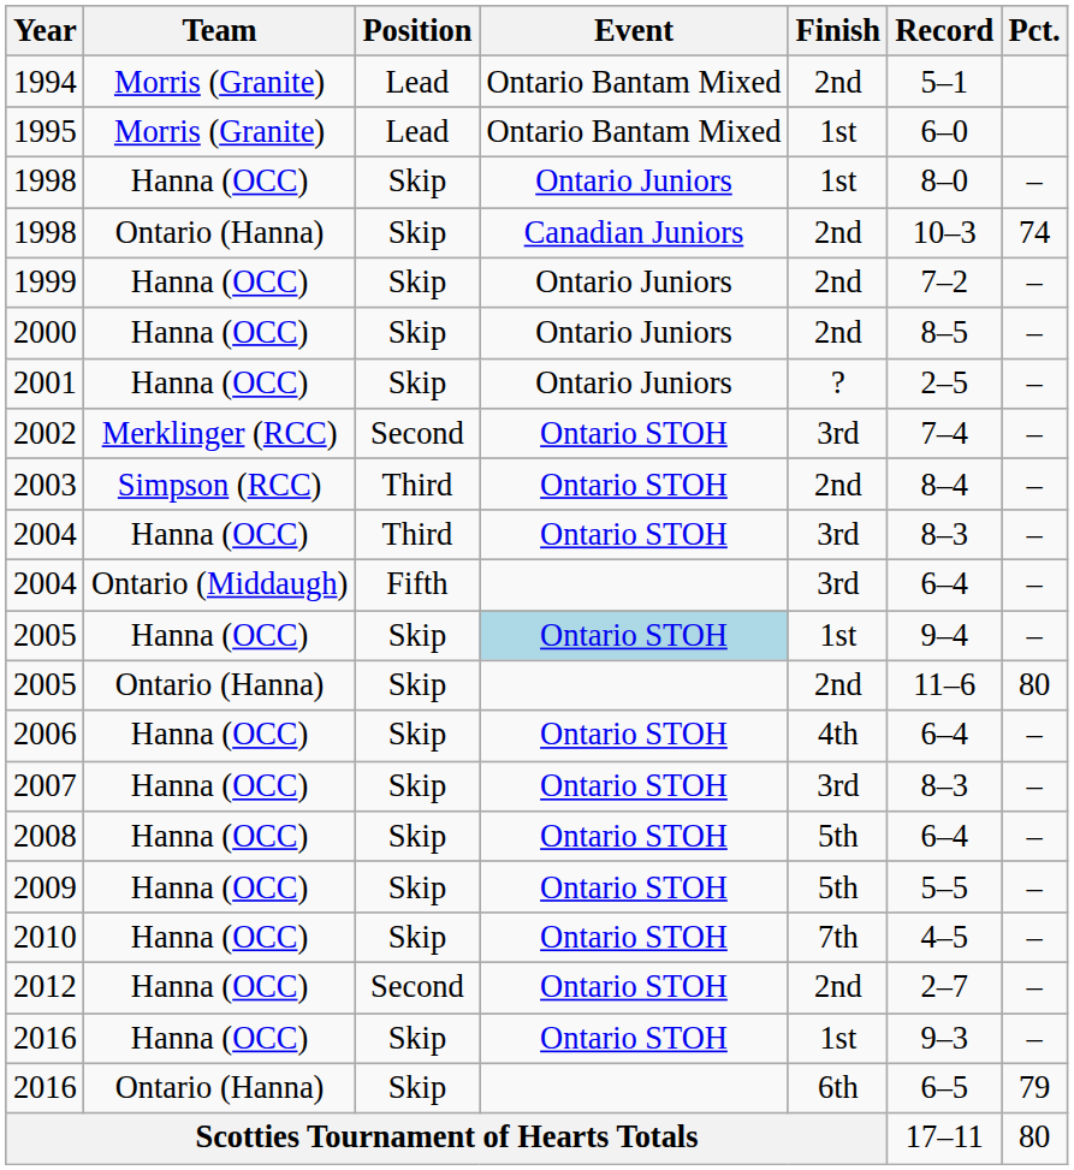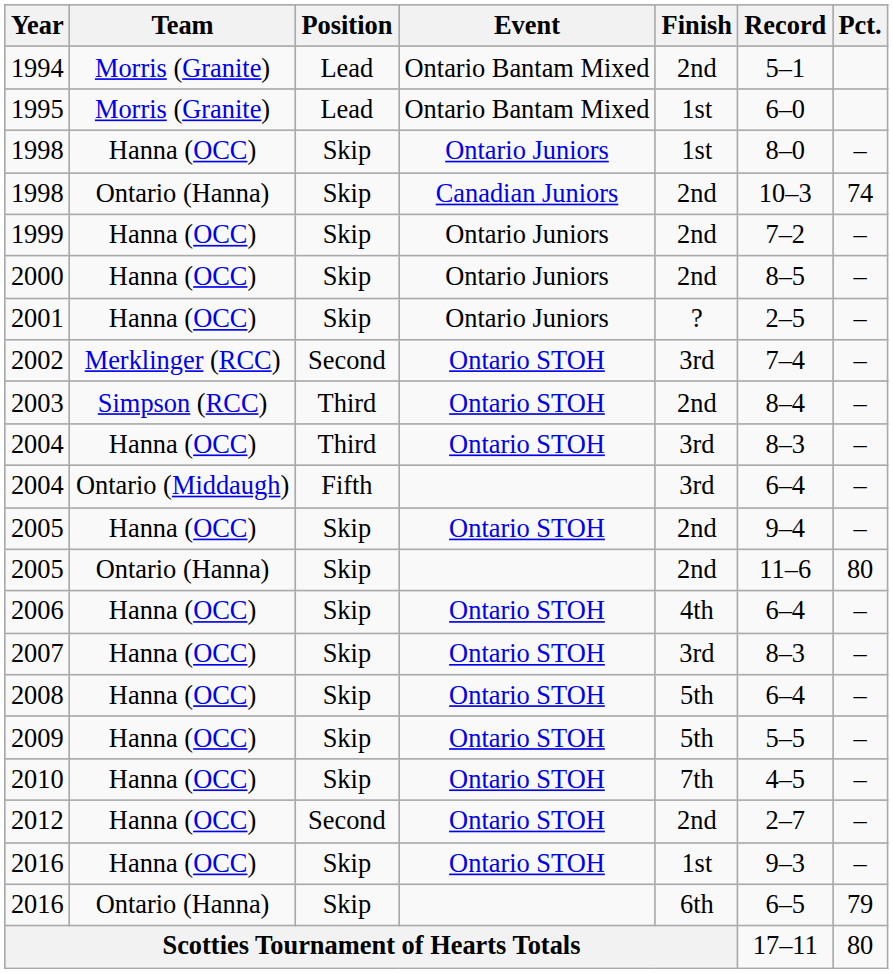 <table class="wikitable" style="text-align: center;">
 <tr>
 <th scope="col">Year</th>
 <th scope="col">Team</th>
 <th scope="col">Position</th>
 <th scope="col">Event</th>
 <th scope="col">Finish</th>
 <th scope="col">Record</th>
 <th scope="col">Pct.</th>
 </tr>
 <tr>
 <td>1994</td>
 <td><a href='#'>Morris</a> (<a href='#'>Granite</a>)</td>
 <td>Lead</td>
 <td>Ontario Bantam Mixed</td>
 <td>2nd</td>
 <td>5–1</td>
 <td></td>
 </tr>
 <tr>
 <td>1995</td>
 <td><a href='#'>Morris</a> (<a href='#'>Granite</a>)</td>
 <td>Lead</td>
 <td>Ontario Bantam Mixed</td>
 <td>1st</td>
 <td>6–0</td>
 <td></td>
 </tr>
 <tr>
 <td>1998</td>
 <td>Hanna (<a href='#'>OCC</a>)</td>
 <td>Skip</td>
 <td><a href='#'>Ontario Juniors</a></td>
 <td>1st</td>
 <td>8–0</td>
 <td>–</td>
 </tr>
 <tr>
 <td>1998</td>
 <td>Ontario (Hanna)</td>
 <td>Skip</td>
 <td><a href='#'>Canadian Juniors</a></td>
 <td>2nd</td>
 <td>10–3</td>
 <td>74</td>
 </tr>
 <tr>
 <td>1999</td>
 <td>Hanna (<a href='#'>OCC</a>)</td>
 <td>Skip</td>
 <td>Ontario Juniors</td>
 <td>2nd</td>
 <td>7–2</td>
 <td>–</td>
 </tr>
 <tr>
 <td>2000</td>
 <td>Hanna (<a href='#'>OCC</a>)</td>
 <td>Skip</td>
 <td>Ontario Juniors</td>
 <td>2nd</td>
 <td>8–5</td>
 <td>–</td>
 </tr>
 <tr>
 <td>2001</td>
 <td>Hanna (<a href='#'>OCC</a>)</td>
 <td>Skip</td>
 <td>Ontario Juniors</td>
 <td>?</td>
 <td>2–5</td>
 <td>–</td>
 </tr>
 <tr>
 <td>2002</td>
 <td><a href='#'>Merklinger</a> (<a href='#'>RCC</a>)</td>
 <td>Second</td>
 <td><a href='#'>Ontario STOH</a></td>
 <td>3rd</td>
 <td>7–4</td>
 <td>–</td>
 </tr>
 <tr>
 <td>2003</td>
 <td><a href='#'>Simpson</a> (<a href='#'>RCC</a>)</td>
 <td>Third</td>
 <td><a href='#'>Ontario STOH</a></td>
 <td>2nd</td>
 <td>8–4</td>
 <td>–</td>
 </tr>
 <tr>
 <td>2004</td>
 <td>Hanna (<a href='#'>OCC</a>)</td>
 <td>Third</td>
 <td><a href='#'>Ontario STOH</a></td>
 <td>3rd</td>
 <td>8–3</td>
 <td>–</td>
 </tr>
 <tr>
 <td>2004</td>
 <td>Ontario (<a href='#'>Middaugh</a>)</td>
 <td>Fifth</td>
 <td></td>
 <td>3rd</td>
 <td>6–4</td>
 <td>–</td>
 </tr>
 <tr>
 <td>2005</td>
 <td>Hanna (<a href='#'>OCC</a>)</td>
 <td>Skip</td>
-<td style="background: lightblue;"><a href='#'>Ontario STOH</a></td>
-<td>1st</td>
+<td><a href='#'>Ontario STOH</a></td>
+<td>2nd</td>
 <td>9–4</td>
 <td>–</td>
 </tr>
 <tr>
 <td>2005</td>
 <td>Ontario (Hanna)</td>
 <td>Skip</td>
 <td></td>
 <td>2nd</td>
 <td>11–6</td>
 <td>80</td>
 </tr>
 <tr>
 <td>2006</td>
 <td>Hanna (<a href='#'>OCC</a>)</td>
 <td>Skip</td>
 <td><a href='#'>Ontario STOH</a></td>
 <td>4th</td>
 <td>6–4</td>
 <td>–</td>
 </tr>
 <tr>
 <td>2007</td>
 <td>Hanna (<a href='#'>OCC</a>)</td>
 <td>Skip</td>
 <td><a href='#'>Ontario STOH</a></td>
 <td>3rd</td>
 <td>8–3</td>
 <td>–</td>
 </tr>
 <tr>
 <td>2008</td>
 <td>Hanna (<a href='#'>OCC</a>)</td>
 <td>Skip</td>
 <td><a href='#'>Ontario STOH</a></td>
 <td>5th</td>
 <td>6–4</td>
 <td>–</td>
 </tr>
 <tr>
 <td>2009</td>
 <td>Hanna (<a href='#'>OCC</a>)</td>
 <td>Skip</td>
 <td><a href='#'>Ontario STOH</a></td>
 <td>5th</td>
 <td>5–5</td>
 <td>–</td>
 </tr>
 <tr>
 <td>2010</td>
 <td>Hanna (<a href='#'>OCC</a>)</td>
 <td>Skip</td>
 <td><a href='#'>Ontario STOH</a></td>
 <td>7th</td>
 <td>4–5</td>
 <td>–</td>
 </tr>
 <tr>
 <td>2012</td>
 <td>Hanna (<a href='#'>OCC</a>)</td>
 <td>Second</td>
 <td><a href='#'>Ontario STOH</a></td>
 <td>2nd</td>
 <td>2–7</td>
 <td>–</td>
 </tr>
 <tr>
 <td>2016</td>
 <td>Hanna (<a href='#'>OCC</a>)</td>
 <td>Skip</td>
 <td><a href='#'>Ontario STOH</a></td>
 <td>1st</td>
 <td>9–3</td>
 <td>–</td>
 </tr>
 <tr>
 <td>2016</td>
 <td>Ontario (Hanna)</td>
 <td>Skip</td>
 <td></td>
 <td>6th</td>
 <td>6–5</td>
 <td>79</td>
 </tr>
 <tr>
 <th scope="row" colspan="5">Scotties Tournament of Hearts Totals</th>
 <td>17–11</td>
 <td>80</td>
 </tr>
 </table>
